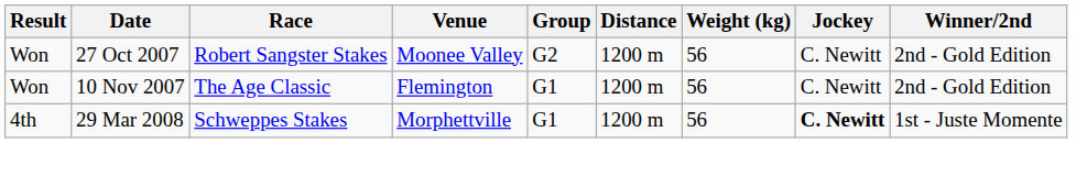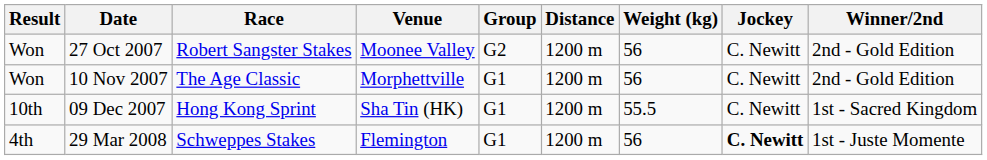 <table class="wikitable">
 <tr>
 <th>Result</th>
 <th>Date</th>
 <th>Race</th>
 <th>Venue</th>
 <th>Group</th>
 <th>Distance</th>
 <th>Weight (kg)</th>
 <th>Jockey</th>
 <th>Winner/2nd</th>
 </tr>
 <tr>
 <td>Won</td>
 <td>27 Oct 2007</td>
 <td><a href='#'>Robert Sangster Stakes</a></td>
 <td><a href='#'>Moonee Valley</a></td>
 <td>G2</td>
 <td>1200 m</td>
 <td>56</td>
 <td>C. Newitt</td>
 <td>2nd - Gold Edition</td>
 </tr>
 <tr>
 <td>Won</td>
 <td>10 Nov 2007</td>
 <td><a href='#'>The Age Classic</a></td>
-<td><a href='#'>Flemington</a></td>
+<td><a href='#'>Morphettville</a></td>
 <td>G1</td>
 <td>1200 m</td>
 <td>56</td>
 <td>C. Newitt</td>
 <td>2nd - Gold Edition</td>
 </tr>
 <tr>
+<td>10th</td>
+<td>09 Dec 2007</td>
+<td><a href='#'>Hong Kong Sprint</a></td>
+<td><a href='#'>Sha Tin</a> (HK)</td>
+<td>G1</td>
+<td>1200 m</td>
+<td>55.5</td>
+<td>C. Newitt</td>
+<td>1st - Sacred Kingdom</td>
+</tr>
+<tr>
 <td>4th</td>
 <td>29 Mar 2008</td>
 <td><a href='#'>Schweppes Stakes</a></td>
-<td><a href='#'>Morphettville</a></td>
+<td><a href='#'>Flemington</a></td>
 <td>G1</td>
 <td>1200 m</td>
 <td>56</td>
 <td><strong>C. Newitt</strong></td>
 <td>1st - Juste Momente</td>
 </tr>
 </table>
